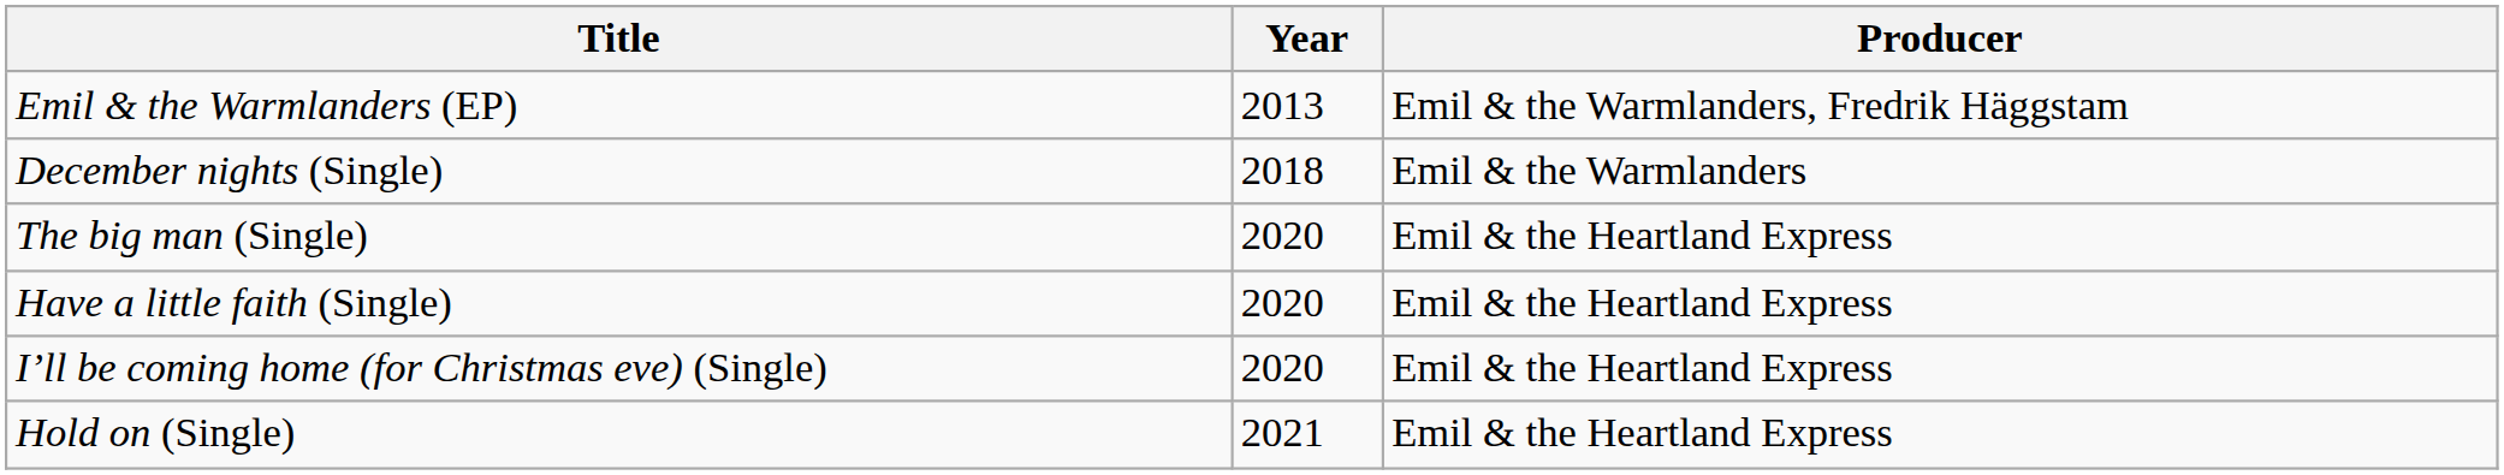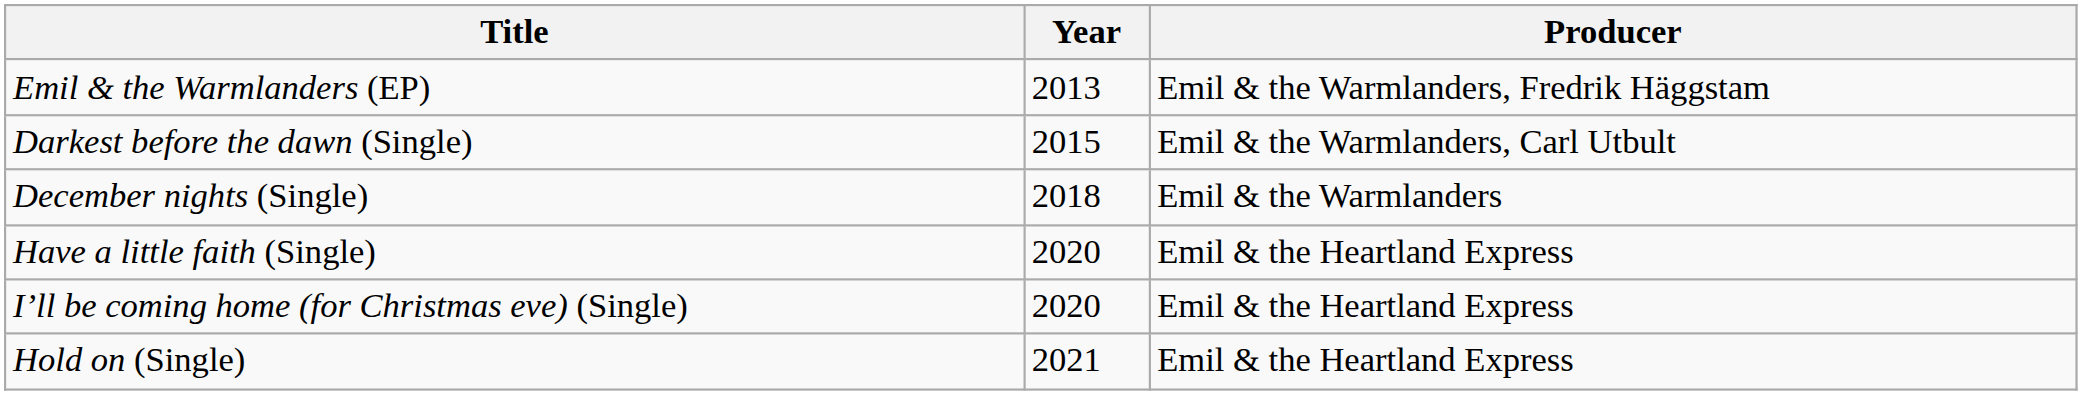 <table class="wikitable" style="width:60em">
 <tr>
 <th>Title</th>
 <th>Year</th>
 <th>Producer</th>
 </tr>
 <tr>
 <td><em>Emil & the Warmlanders</em> (EP)</td>
 <td>2013</td>
 <td>Emil & the Warmlanders, Fredrik Häggstam</td>
 </tr>
 <tr>
+<td><em>Darkest before the dawn</em> (Single)</td>
+<td>2015</td>
+<td>Emil & the Warmlanders, Carl Utbult</td>
+</tr>
+<tr>
 <td><em>December nights</em> (Single)</td>
 <td>2018</td>
 <td>Emil & the Warmlanders</td>
-</tr>
-<tr>
-<td><em>The big man</em> (Single)</td>
-<td>2020</td>
-<td>Emil & the Heartland Express</td>
 </tr>
 <tr>
 <td><em>Have a little faith</em> (Single)</td>
 <td>2020</td>
 <td>Emil & the Heartland Express</td>
 </tr>
 <tr>
 <td><em>I’ll be coming home (for Christmas eve)</em> (Single)</td>
 <td>2020</td>
 <td>Emil & the Heartland Express</td>
 </tr>
 <tr>
 <td><em>Hold on</em> (Single)</td>
 <td>2021</td>
 <td>Emil & the Heartland Express</td>
 </tr>
 </table>
